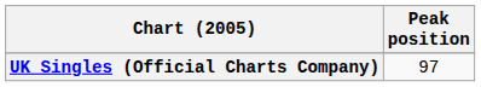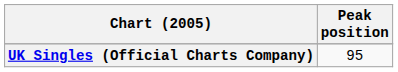 <table class="wikitable sortable plainrowheaders" style="text-align:center">
 <tr>
 <th scope="col">Chart (2005)</th>
 <th scope="col">Peak<br> position</th>
 </tr>
 <tr>
 </tr>
 <tr>
 <th scope="row"><a href='#'>UK Singles</a> (Official Charts Company)</th>
-<td align="center">97</td>
+<td align="center">95</td>
 </tr>
 </table>
